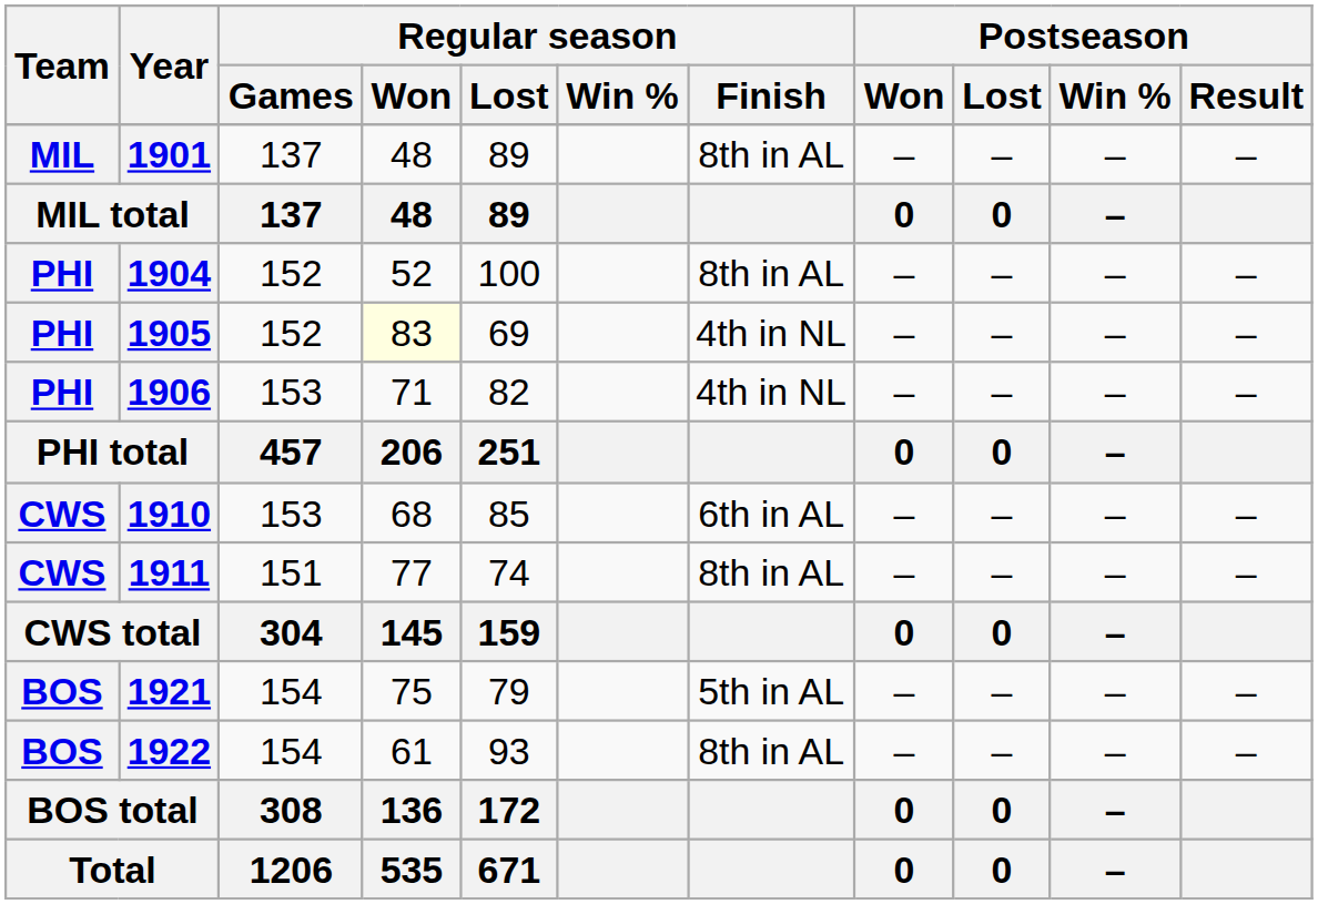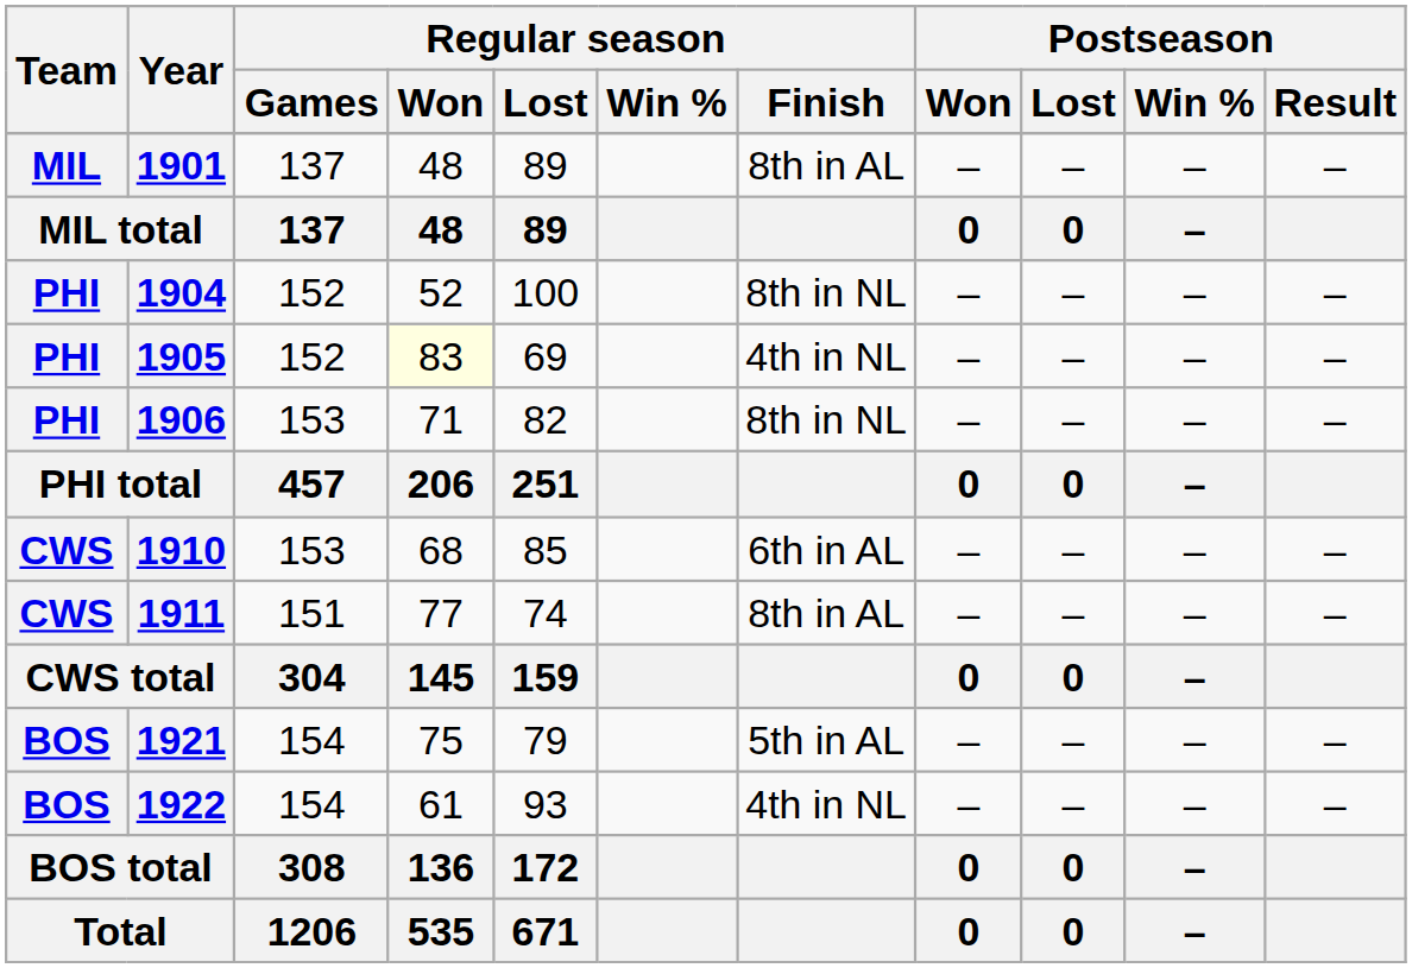 <table class="wikitable" style="font-size: 95%; text-align:center;">
 <tr>
 <th rowspan="2">Team</th>
 <th rowspan="2">Year</th>
 <th colspan="5">Regular season</th>
 <th colspan="4">Postseason</th>
 </tr>
 <tr>
 <th>Games</th>
 <th>Won</th>
 <th>Lost</th>
 <th>Win %</th>
 <th>Finish</th>
 <th>Won</th>
 <th>Lost</th>
 <th>Win %</th>
 <th>Result</th>
 </tr>
 <tr>
 </tr>
 <tr>
 <th><a href='#'>MIL</a></th>
 <th><a href='#'>1901</a></th>
 <td>137</td>
 <td>48</td>
 <td>89</td>
 <td></td>
 <td>8th in AL</td>
 <td>–</td>
 <td>–</td>
 <td>–</td>
 <td>–</td>
 </tr>
 <tr>
 <th colspan="2">MIL total</th>
 <th>137</th>
 <th>48</th>
 <th>89</th>
 <th></th>
 <th></th>
 <th>0</th>
 <th>0</th>
 <th>–</th>
 <th></th>
 </tr>
 <tr>
 <th><a href='#'>PHI</a></th>
 <th><a href='#'>1904</a></th>
 <td>152</td>
 <td>52</td>
 <td>100</td>
 <td></td>
-<td>8th in AL</td>
+<td>8th in NL</td>
 <td>–</td>
 <td>–</td>
 <td>–</td>
 <td>–</td>
 </tr>
 <tr>
 <th><a href='#'>PHI</a></th>
 <th><a href='#'>1905</a></th>
 <td>152</td>
 <td style="background: lightyellow;">83</td>
 <td>69</td>
 <td></td>
 <td>4th in NL</td>
 <td>–</td>
 <td>–</td>
 <td>–</td>
 <td>–</td>
 </tr>
 <tr>
 <th><a href='#'>PHI</a></th>
 <th><a href='#'>1906</a></th>
 <td>153</td>
 <td>71</td>
 <td>82</td>
 <td></td>
-<td>4th in NL</td>
+<td>8th in NL</td>
 <td>–</td>
 <td>–</td>
 <td>–</td>
 <td>–</td>
 </tr>
 <tr>
 <th colspan="2">PHI total</th>
 <th>457</th>
 <th>206</th>
 <th>251</th>
 <th></th>
 <th></th>
 <th>0</th>
 <th>0</th>
 <th>–</th>
 <th></th>
 </tr>
 <tr>
 <th><a href='#'>CWS</a></th>
 <th><a href='#'>1910</a></th>
 <td>153</td>
 <td>68</td>
 <td>85</td>
 <td></td>
 <td>6th in AL</td>
 <td>–</td>
 <td>–</td>
 <td>–</td>
 <td>–</td>
 </tr>
 <tr>
 <th><a href='#'>CWS</a></th>
 <th><a href='#'>1911</a></th>
 <td>151</td>
 <td>77</td>
 <td>74</td>
 <td></td>
 <td>8th in AL</td>
 <td>–</td>
 <td>–</td>
 <td>–</td>
 <td>–</td>
 </tr>
 <tr>
 <th colspan="2">CWS total</th>
 <th>304</th>
 <th>145</th>
 <th>159</th>
 <th></th>
 <th></th>
 <th>0</th>
 <th>0</th>
 <th>–</th>
 <th></th>
 </tr>
 <tr>
 <th><a href='#'>BOS</a></th>
 <th><a href='#'>1921</a></th>
 <td>154</td>
 <td>75</td>
 <td>79</td>
 <td></td>
 <td>5th in AL</td>
 <td>–</td>
 <td>–</td>
 <td>–</td>
 <td>–</td>
 </tr>
 <tr>
 <th><a href='#'>BOS</a></th>
 <th><a href='#'>1922</a></th>
 <td>154</td>
 <td>61</td>
 <td>93</td>
 <td></td>
-<td>8th in AL</td>
+<td>4th in NL</td>
 <td>–</td>
 <td>–</td>
 <td>–</td>
 <td>–</td>
 </tr>
 <tr>
 <th colspan="2">BOS total</th>
 <th>308</th>
 <th>136</th>
 <th>172</th>
 <th></th>
 <th></th>
 <th>0</th>
 <th>0</th>
 <th>–</th>
 <th></th>
 </tr>
 <tr>
 <th colspan="2">Total</th>
 <th>1206</th>
 <th>535</th>
 <th>671</th>
 <th></th>
 <th></th>
 <th>0</th>
 <th>0</th>
 <th>–</th>
 <th></th>
 </tr>
 </table>
